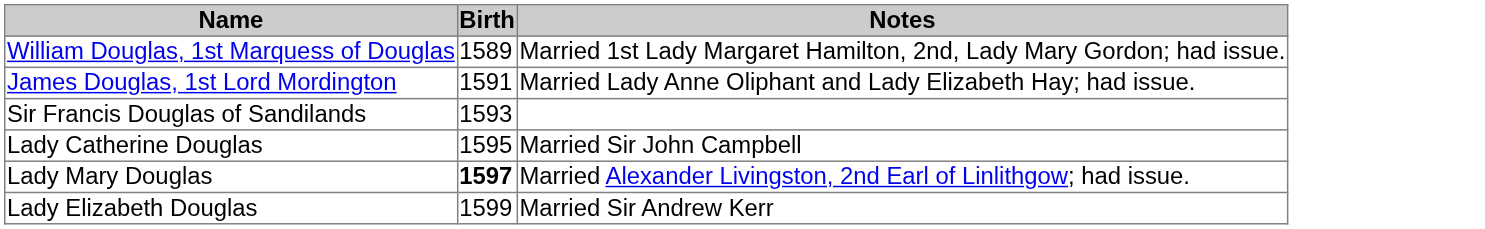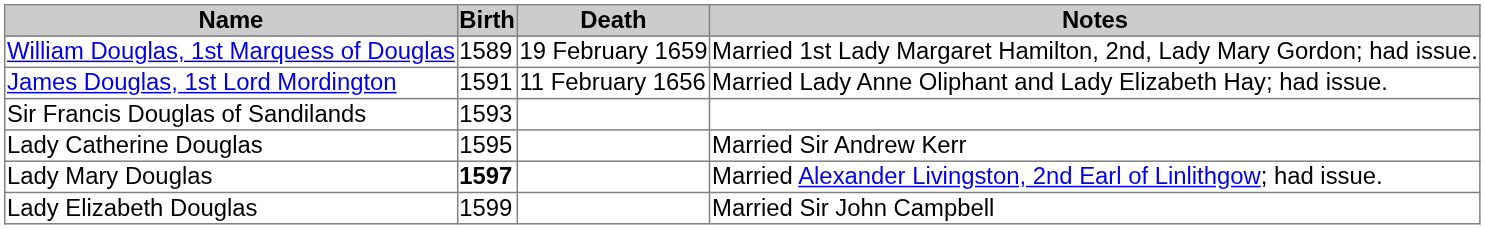 <table border=1 style="border-collapse: collapse;">
 <tr bgcolor=cccccc>
 <th>Name</th>
 <th>Birth</th>
+<th>Death</th>
 <th>Notes</th>
 </tr>
 <tr>
 <td><a href='#'>William Douglas, 1st Marquess of Douglas</a></td>
 <td>1589</td>
+<td>19 February 1659</td>
 <td>Married 1st Lady Margaret Hamilton, 2nd, Lady Mary Gordon; had issue.</td>
 </tr>
 <tr>
 <td><a href='#'>James Douglas, 1st Lord Mordington</a></td>
 <td>1591</td>
+<td>11 February 1656</td>
 <td>Married Lady Anne Oliphant and Lady Elizabeth Hay; had issue.</td>
 </tr>
 <tr>
 <td>Sir Francis Douglas of Sandilands</td>
 <td>1593</td>
+<td></td>
 <td> </td>
 </tr>
 <tr>
 <td>Lady Catherine Douglas</td>
 <td>1595</td>
-<td>Married Sir John Campbell</td>
+<td></td>
+<td>Married Sir Andrew Kerr</td>
 </tr>
 <tr>
 <td>Lady Mary Douglas</td>
 <td><strong>1597</strong></td>
+<td></td>
 <td>Married <a href='#'>Alexander Livingston, 2nd Earl of Linlithgow</a>; had issue.</td>
 </tr>
 <tr>
 <td>Lady Elizabeth Douglas</td>
 <td>1599</td>
-<td>Married Sir Andrew Kerr</td>
+<td></td>
+<td>Married Sir John Campbell</td>
 </tr>
 </table>
